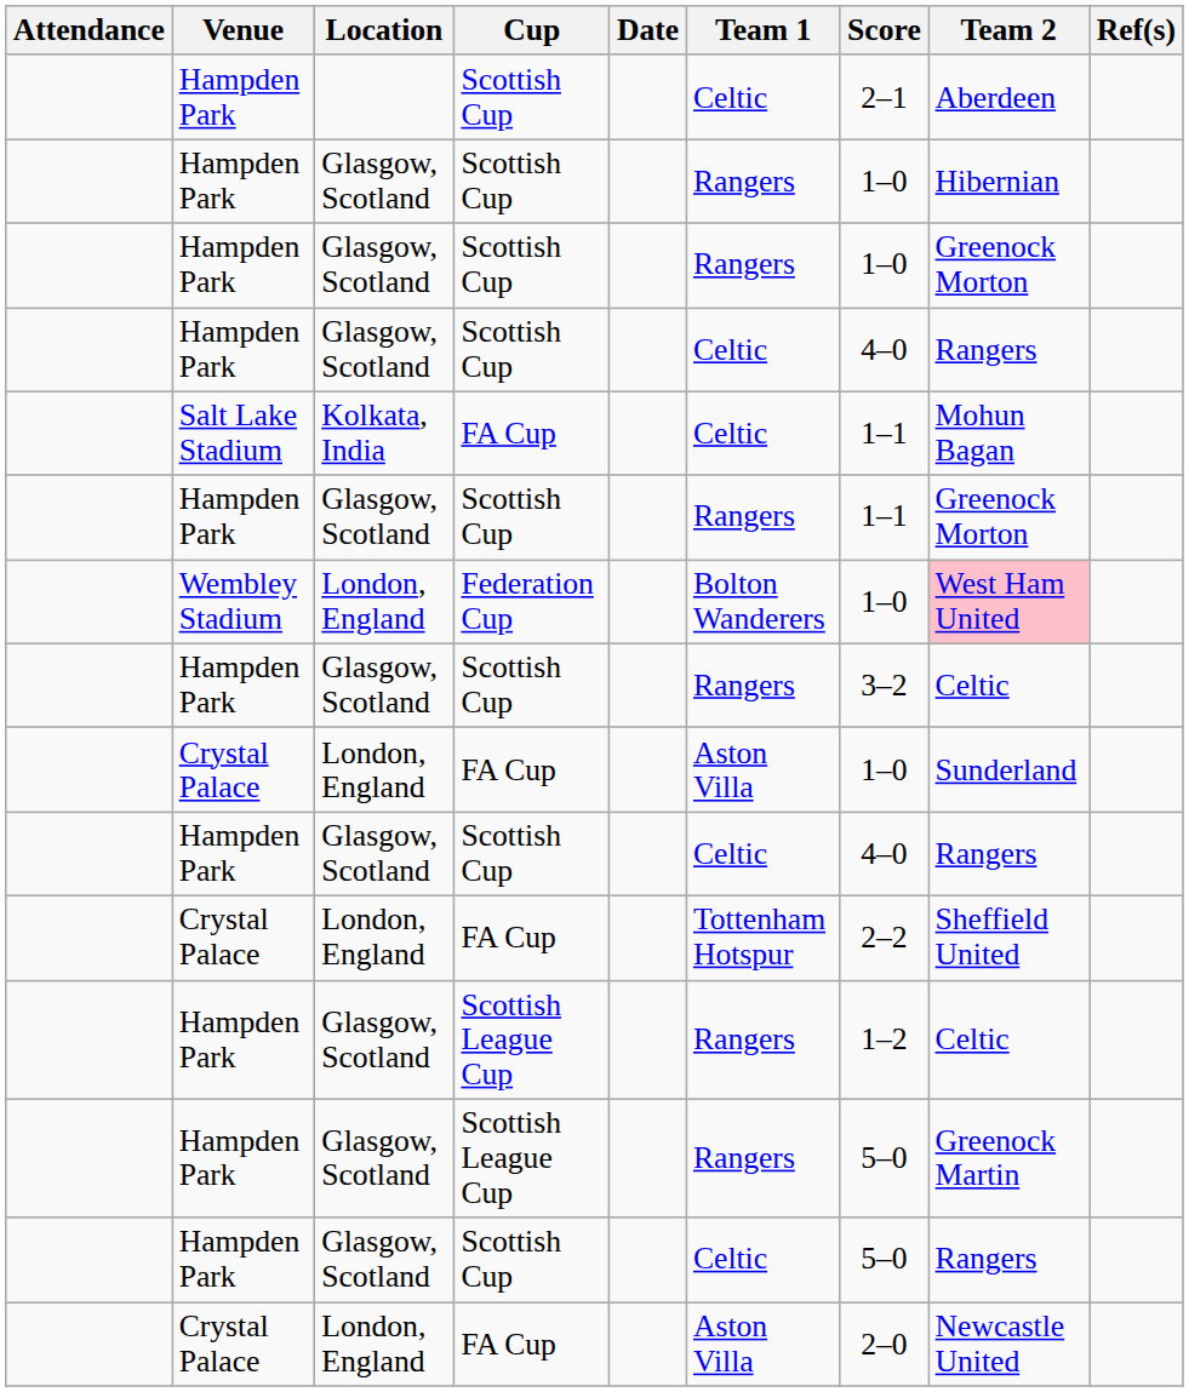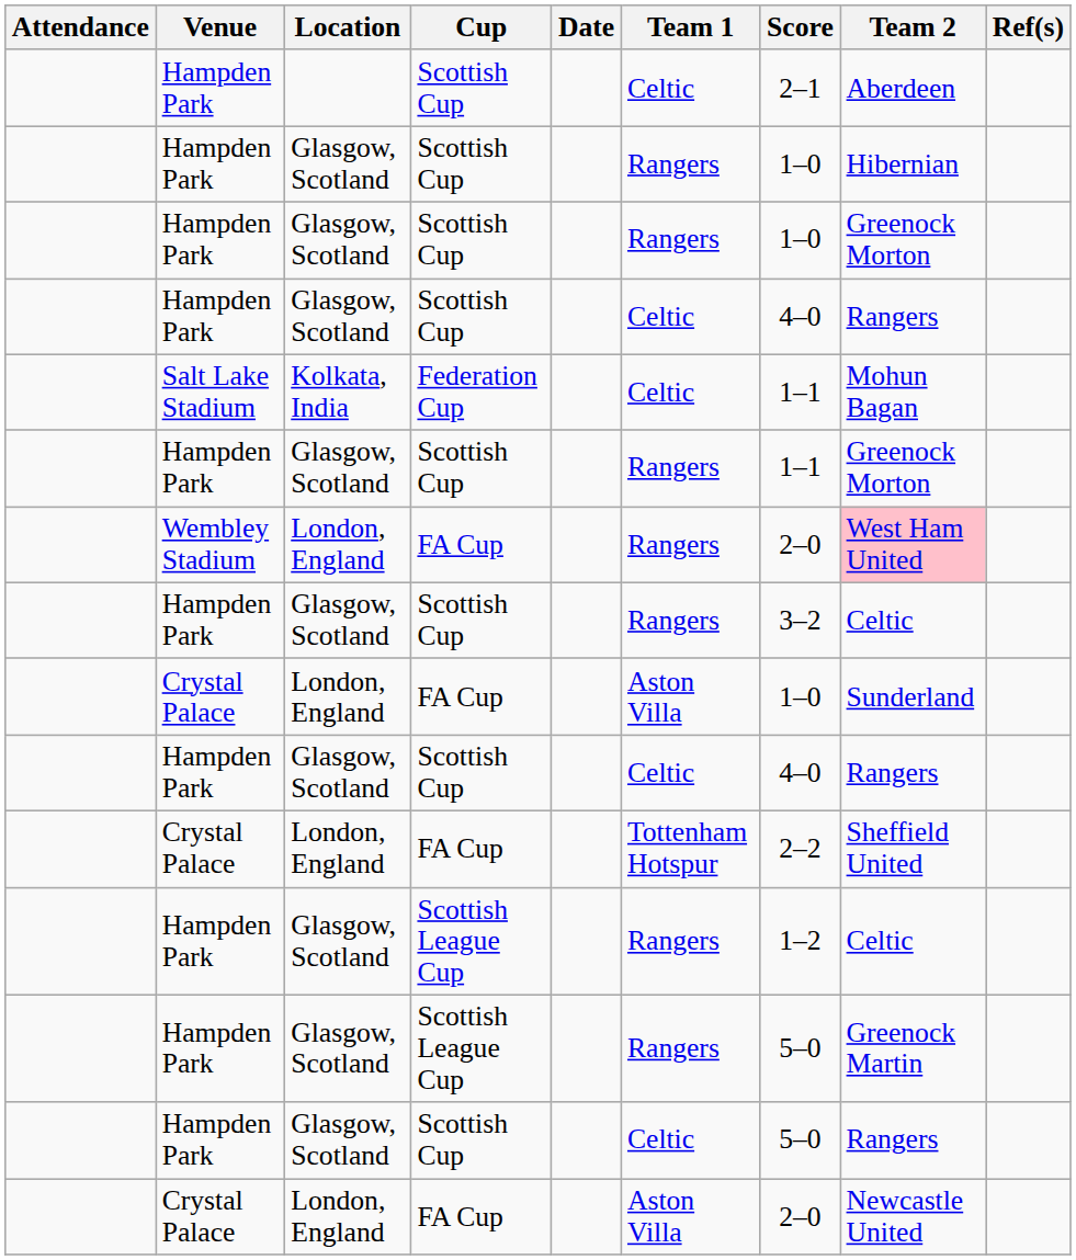 <table class="wikitable sortable">
 <tr>
 <th>Attendance</th>
 <th>Venue</th>
 <th>Location</th>
 <th>Cup</th>
 <th>Date</th>
 <th>Team 1</th>
 <th>Score</th>
 <th>Team 2</th>
 <th>Ref(s)</th>
 </tr>
 <tr>
 <td align="center"></td>
 <td><a href='#'>Hampden Park</a></td>
 <td></td>
 <td> <a href='#'>Scottish Cup</a></td>
 <td></td>
 <td><a href='#'>Celtic</a></td>
 <td align="center">2–1</td>
 <td><a href='#'>Aberdeen</a></td>
 <td></td>
 </tr>
 <tr>
 <td align="center"></td>
 <td>Hampden Park</td>
 <td>Glasgow, Scotland</td>
 <td> Scottish Cup</td>
 <td></td>
 <td><a href='#'>Rangers</a></td>
 <td align="center">1–0</td>
 <td><a href='#'>Hibernian</a></td>
 <td></td>
 </tr>
 <tr>
 <td align="center"></td>
 <td>Hampden Park</td>
 <td>Glasgow, Scotland</td>
 <td> Scottish Cup</td>
 <td></td>
 <td><a href='#'>Rangers</a></td>
 <td align="center">1–0</td>
 <td><a href='#'>Greenock Morton</a></td>
 <td></td>
 </tr>
 <tr>
 <td align="center"></td>
 <td>Hampden Park</td>
 <td>Glasgow, Scotland</td>
 <td> Scottish Cup</td>
 <td></td>
 <td><a href='#'>Celtic</a></td>
 <td align="center">4–0</td>
 <td><a href='#'>Rangers</a></td>
 <td></td>
 </tr>
 <tr>
 <td align="center"></td>
 <td><a href='#'>Salt Lake Stadium</a></td>
 <td><a href='#'>Kolkata</a>, <a href='#'>India</a></td>
-<td> <a href='#'>FA Cup</a></td>
+<td> <a href='#'>Federation Cup</a></td>
 <td></td>
 <td><a href='#'>Celtic</a></td>
 <td align="center">1–1</td>
 <td><a href='#'>Mohun Bagan</a></td>
 <td></td>
 </tr>
 <tr>
 <td align="center"></td>
 <td>Hampden Park</td>
 <td>Glasgow, Scotland</td>
 <td> Scottish Cup</td>
 <td></td>
 <td><a href='#'>Rangers</a></td>
 <td align="center">1–1</td>
 <td><a href='#'>Greenock Morton</a></td>
 <td></td>
 </tr>
 <tr>
 <td align="center"></td>
 <td><a href='#'>Wembley Stadium</a></td>
 <td><a href='#'>London</a>, <a href='#'>England</a></td>
-<td> <a href='#'>Federation Cup</a></td>
+<td> <a href='#'>FA Cup</a></td>
 <td></td>
-<td><a href='#'>Bolton Wanderers</a></td>
-<td align="center">1–0</td>
+<td><a href='#'>Rangers</a></td>
+<td align="center">2–0</td>
 <td style="background: pink;"><a href='#'>West Ham United</a></td>
 <td></td>
 </tr>
 <tr>
 <td align="center"></td>
 <td>Hampden Park</td>
 <td>Glasgow, Scotland</td>
 <td> Scottish Cup</td>
 <td></td>
 <td><a href='#'>Rangers</a></td>
 <td align="center">3–2</td>
 <td><a href='#'>Celtic</a></td>
 <td></td>
 </tr>
 <tr>
 <td align="center"></td>
 <td><a href='#'>Crystal Palace</a></td>
 <td>London, England</td>
 <td> FA Cup</td>
 <td></td>
 <td><a href='#'>Aston Villa</a></td>
 <td align="center">1–0</td>
 <td><a href='#'>Sunderland</a></td>
 <td></td>
 </tr>
 <tr>
 <td align="center"></td>
 <td>Hampden Park</td>
 <td>Glasgow, Scotland</td>
 <td> Scottish Cup</td>
 <td></td>
 <td><a href='#'>Celtic</a></td>
 <td align="center">4–0</td>
 <td><a href='#'>Rangers</a></td>
 <td></td>
 </tr>
 <tr>
 <td align="center"></td>
 <td>Crystal Palace</td>
 <td>London, England</td>
 <td> FA Cup</td>
 <td></td>
 <td><a href='#'>Tottenham Hotspur</a></td>
 <td align="center">2–2</td>
 <td><a href='#'>Sheffield United</a></td>
 <td></td>
 </tr>
 <tr>
 <td align="center"></td>
 <td>Hampden Park</td>
 <td>Glasgow, Scotland</td>
 <td> <a href='#'>Scottish League Cup</a></td>
 <td></td>
 <td><a href='#'>Rangers</a></td>
 <td align="center">1–2</td>
 <td><a href='#'>Celtic</a></td>
 <td></td>
 </tr>
 <tr>
 <td align="center"></td>
 <td>Hampden Park</td>
 <td>Glasgow, Scotland</td>
 <td> Scottish League Cup</td>
 <td></td>
 <td><a href='#'>Rangers</a></td>
 <td align="center">5–0</td>
 <td><a href='#'>Greenock Martin</a></td>
 <td></td>
 </tr>
 <tr>
 <td align="center"></td>
 <td>Hampden Park</td>
 <td>Glasgow, Scotland</td>
 <td> Scottish Cup</td>
 <td></td>
 <td><a href='#'>Celtic</a></td>
 <td align="center">5–0</td>
 <td><a href='#'>Rangers</a></td>
 <td></td>
 </tr>
 <tr>
 <td align="center"></td>
 <td>Crystal Palace</td>
 <td>London, England</td>
 <td> FA Cup</td>
 <td></td>
 <td><a href='#'>Aston Villa</a></td>
 <td align="center">2–0</td>
 <td><a href='#'>Newcastle United</a></td>
 <td></td>
 </tr>
 </table>
